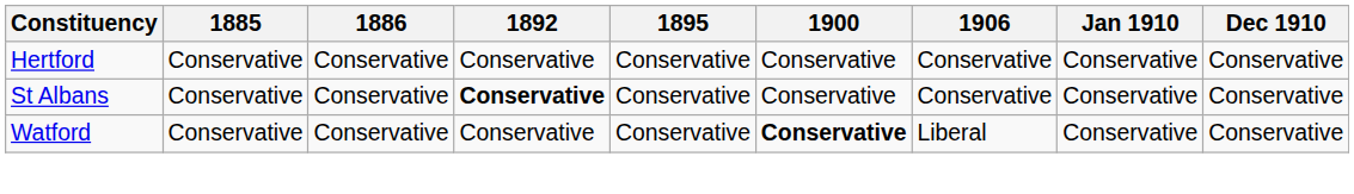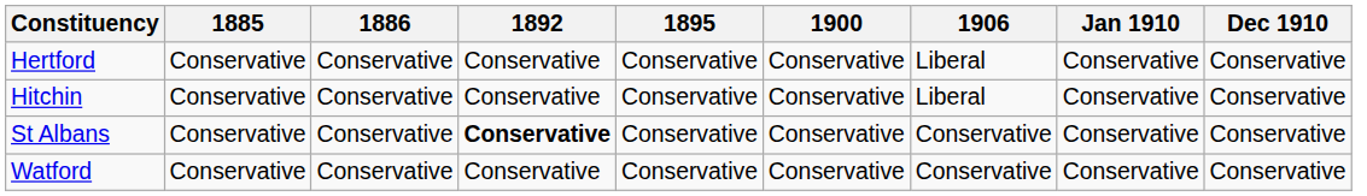 <table class="wikitable">
 <tr>
 <th>Constituency</th>
 <th>1885</th>
 <th>1886</th>
 <th>1892</th>
 <th>1895</th>
 <th>1900</th>
 <th>1906</th>
 <th>Jan 1910</th>
 <th>Dec 1910</th>
 </tr>
 <tr>
 <td><a href='#'>Hertford</a></td>
 <td bgcolor=>Conservative</td>
 <td bgcolor=>Conservative</td>
 <td bgcolor=>Conservative</td>
 <td bgcolor=>Conservative</td>
 <td bgcolor=>Conservative</td>
+<td bgcolor=>Liberal</td>
 <td bgcolor=>Conservative</td>
+<td bgcolor=>Conservative</td>
+</tr>
+<tr>
+<td><a href='#'>Hitchin</a></td>
+<td bgcolor=>Conservative</td>
+<td bgcolor=>Conservative</td>
+<td bgcolor=>Conservative</td>
+<td bgcolor=>Conservative</td>
+<td bgcolor=>Conservative</td>
+<td bgcolor=>Liberal</td>
 <td bgcolor=>Conservative</td>
 <td bgcolor=>Conservative</td>
 </tr>
 <tr>
 <td><a href='#'>St Albans</a></td>
 <td bgcolor=>Conservative</td>
 <td bgcolor=>Conservative</td>
 <td bgcolor=><strong>Conservative</strong></td>
 <td bgcolor=>Conservative</td>
 <td bgcolor=>Conservative</td>
 <td bgcolor=>Conservative</td>
 <td bgcolor=>Conservative</td>
 <td bgcolor=>Conservative</td>
 </tr>
 <tr>
 <td><a href='#'>Watford</a></td>
 <td bgcolor=>Conservative</td>
 <td bgcolor=>Conservative</td>
 <td bgcolor=>Conservative</td>
 <td bgcolor=>Conservative</td>
-<td bgcolor=><strong>Conservative</strong></td>
-<td bgcolor=>Liberal</td>
+<td bgcolor=>Conservative</td>
+<td bgcolor=>Conservative</td>
 <td bgcolor=>Conservative</td>
 <td bgcolor=>Conservative</td>
 </tr>
 </table>
